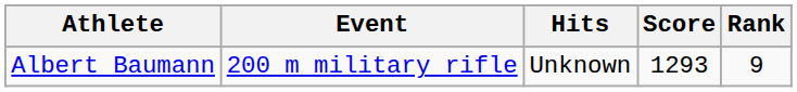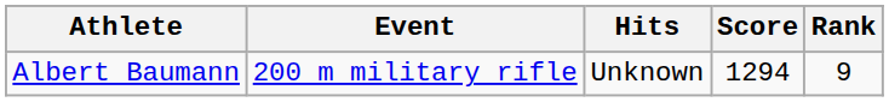 <table class="wikitable" style="font-size:90%">
 <tr>
 <th>Athlete</th>
 <th>Event</th>
 <th>Hits</th>
 <th>Score</th>
 <th>Rank</th>
 </tr>
 <tr>
 <td><a href='#'>Albert Baumann</a></td>
 <td><a href='#'>200 m military rifle</a></td>
 <td align="center">Unknown</td>
-<td align="center">1293</td>
+<td align="center">1294</td>
 <td align="center">9</td>
 </tr>
 </table>
